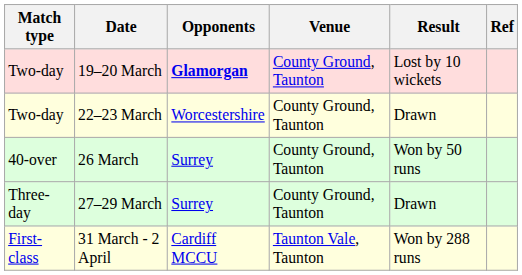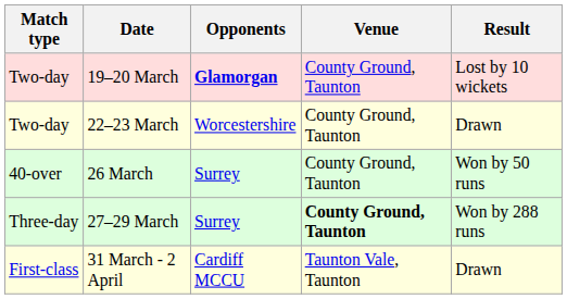 <table class="wikitable" width="80%" style="font-size: 95%">
 <tr bgcolor="#efefef">
 <th>Match type</th>
 <th>Date</th>
 <th>Opponents</th>
 <th>Venue</th>
 <th>Result</th>
-<th>Ref</th>
 </tr>
 <tr bgcolor="#ffdddd">
 <td>Two-day</td>
 <td>19–20 March</td>
 <td><strong><a href='#'>Glamorgan</a></strong></td>
 <td><a href='#'>County Ground</a>, <a href='#'>Taunton</a></td>
 <td>Lost by 10 wickets</td>
-<td></td>
 </tr>
 <tr bgcolor="#ffffdd">
 <td>Two-day</td>
 <td>22–23 March</td>
 <td><a href='#'>Worcestershire</a></td>
 <td>County Ground, Taunton</td>
 <td>Drawn</td>
-<td></td>
 </tr>
 <tr bgcolor="#ddffdd">
 <td>40-over</td>
 <td>26 March</td>
 <td><a href='#'>Surrey</a></td>
 <td>County Ground, Taunton</td>
 <td>Won by 50 runs</td>
-<td></td>
 </tr>
 <tr bgcolor="#ddffdd">
 <td>Three-day</td>
 <td>27–29 March</td>
 <td><a href='#'>Surrey</a></td>
-<td>County Ground, Taunton</td>
-<td>Drawn</td>
-<td></td>
+<td><strong>County Ground, Taunton</strong></td>
+<td>Won by 288 runs</td>
 </tr>
 <tr bgcolor="#ffffdd">
 <td><a href='#'>First-class</a></td>
 <td>31 March - 2 April</td>
 <td><a href='#'>Cardiff MCCU</a></td>
 <td><a href='#'>Taunton Vale</a>, Taunton</td>
-<td>Won by 288 runs</td>
-<td></td>
+<td>Drawn</td>
 </tr>
 </table>
